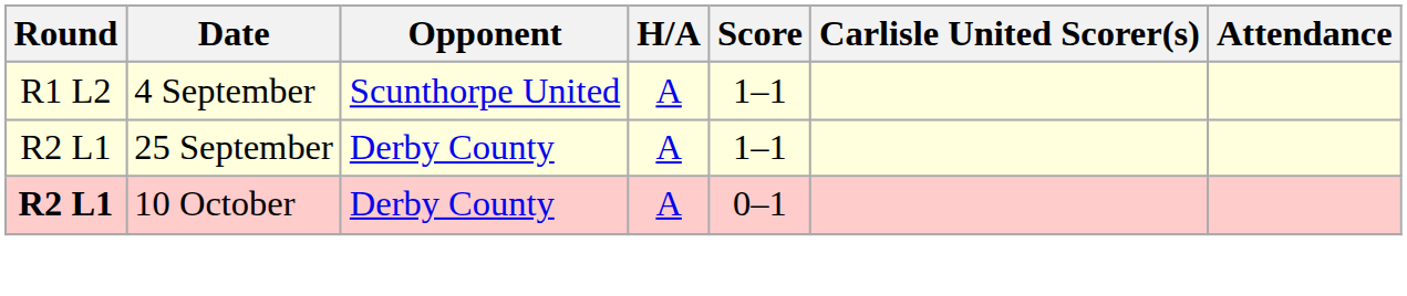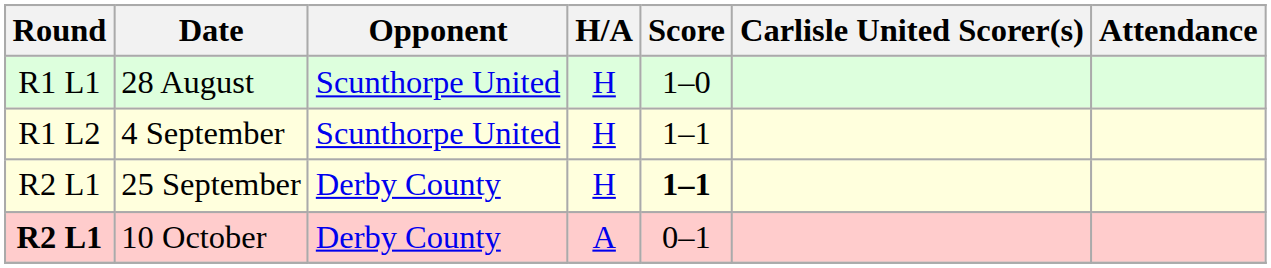 <table class="wikitable" style="text-align:center">
 <tr>
 <th>Round</th>
 <th>Date</th>
 <th>Opponent</th>
 <th>H/A</th>
 <th>Score</th>
 <th>Carlisle United Scorer(s)</th>
 <th>Attendance</th>
 </tr>
+<tr bgcolor=#ddffdd>
+<td>R1 L1</td>
+<td align=left>28 August</td>
+<td align=left><a href='#'>Scunthorpe United</a></td>
+<td><a href='#'>H</a></td>
+<td>1–0</td>
+<td align=left></td>
+<td></td>
+</tr>
 <tr bgcolor=#ffffdd>
 <td>R1 L2</td>
 <td align=left>4 September</td>
 <td align=left><a href='#'>Scunthorpe United</a></td>
-<td><a href='#'>A</a></td>
+<td><a href='#'>H</a></td>
 <td>1–1</td>
 <td align=left></td>
 <td></td>
 </tr>
 <tr bgcolor=#ffffdd>
 <td>R2 L1</td>
 <td align=left>25 September</td>
 <td align=left><a href='#'>Derby County</a></td>
-<td><a href='#'>A</a></td>
-<td>1–1</td>
+<td><a href='#'>H</a></td>
+<td><strong>1–1</strong></td>
 <td align=left></td>
 <td></td>
 </tr>
 <tr bgcolor=#FFCCCC>
 <td><strong>R2 L1</strong></td>
 <td align=left>10 October</td>
 <td align=left><a href='#'>Derby County</a></td>
 <td><a href='#'>A</a></td>
 <td>0–1</td>
 <td align=left></td>
 <td></td>
 </tr>
 <tr>
 </tr>
 </table>
